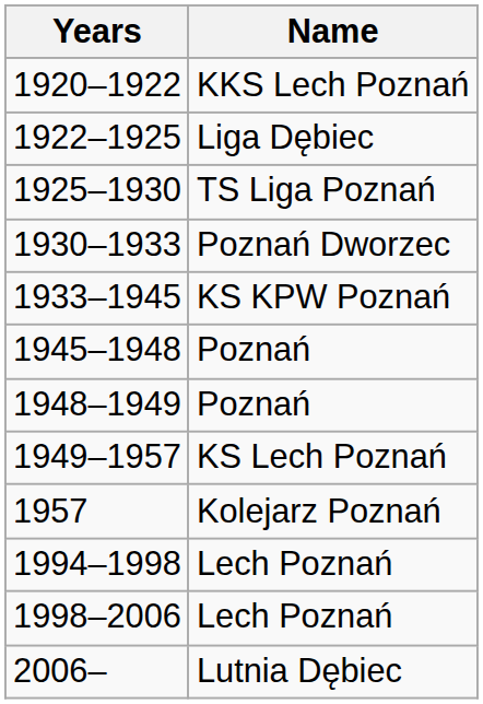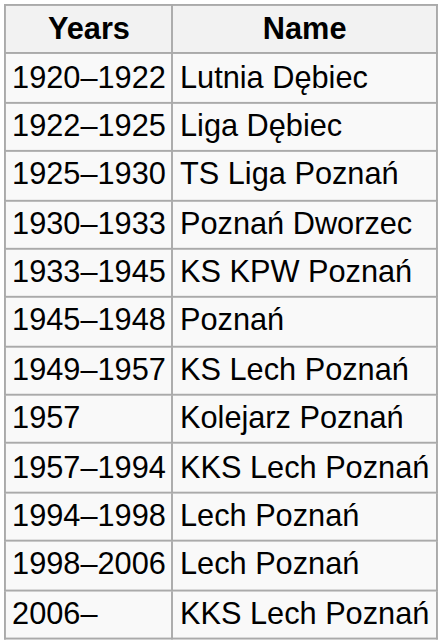 <table class="wikitable">
 <tr>
 <th>Years</th>
 <th>Name</th>
 </tr>
 <tr>
 <td>1920–1922</td>
-<td>KKS Lech Poznań</td>
+<td> Lutnia Dębiec</td>
 </tr>
 <tr>
 <td>1922–1925</td>
 <td> Liga Dębiec</td>
 </tr>
 <tr>
 <td>1925–1930</td>
 <td>TS Liga Poznań</td>
 </tr>
 <tr>
 <td>1930–1933</td>
 <td> Poznań Dworzec</td>
 </tr>
 <tr>
 <td>1933–1945</td>
 <td>KS KPW Poznań</td>
 </tr>
 <tr>
 <td>1945–1948</td>
 <td> Poznań</td>
 </tr>
 <tr>
-<td>1948–1949</td>
-<td> Poznań</td>
-</tr>
-<tr>
 <td>1949–1957</td>
 <td>KS Lech Poznań</td>
 </tr>
 <tr>
 <td>1957</td>
 <td> Kolejarz Poznań</td>
+</tr>
+<tr>
+<td>1957–1994</td>
+<td>KKS Lech Poznań</td>
 </tr>
 <tr>
 <td>1994–1998</td>
 <td> Lech Poznań</td>
 </tr>
 <tr>
 <td>1998–2006</td>
 <td> Lech Poznań</td>
 </tr>
 <tr>
 <td>2006–</td>
-<td> Lutnia Dębiec</td>
+<td>KKS Lech Poznań</td>
 </tr>
 </table>
